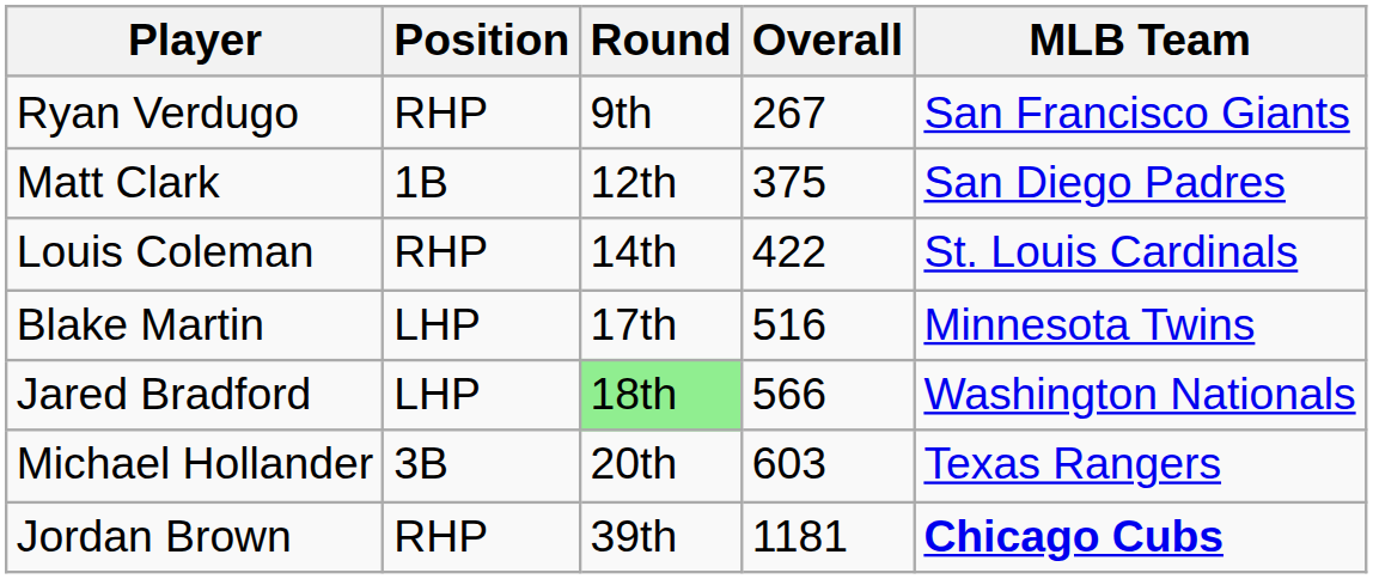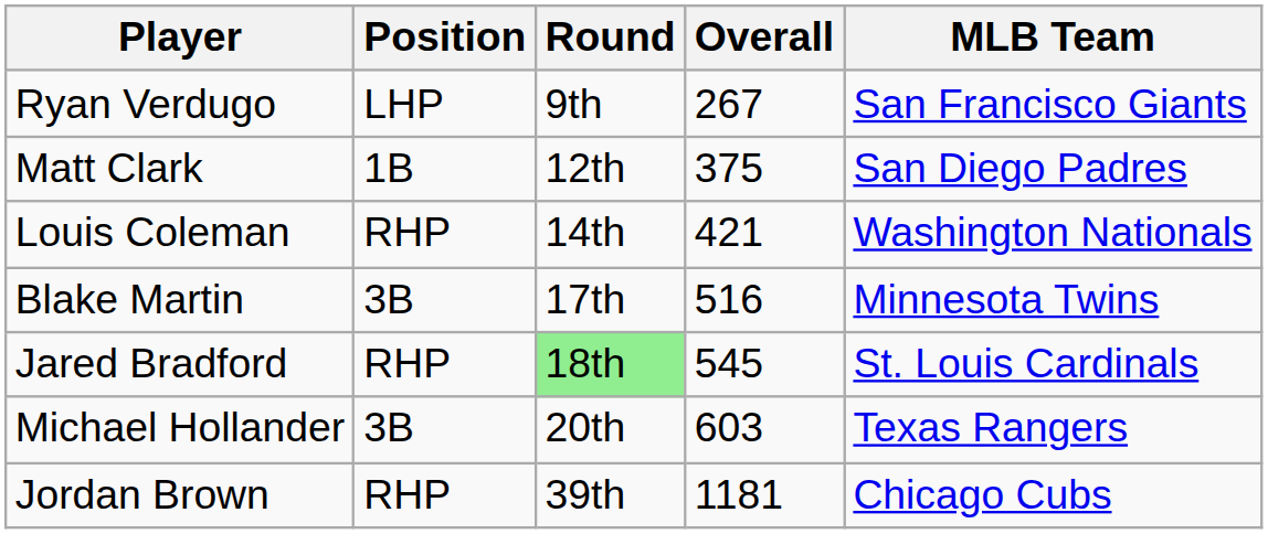 <table class="wikitable">
 <tr>
 <th>Player</th>
 <th>Position</th>
 <th>Round</th>
 <th>Overall</th>
 <th>MLB Team</th>
 </tr>
 <tr>
 <td>Ryan Verdugo</td>
-<td>RHP</td>
+<td>LHP</td>
 <td>9th</td>
 <td>267</td>
 <td><a href='#'>San Francisco Giants</a></td>
 </tr>
 <tr>
 <td>Matt Clark</td>
 <td>1B</td>
 <td>12th</td>
 <td>375</td>
 <td><a href='#'>San Diego Padres</a></td>
 </tr>
 <tr>
 <td>Louis Coleman</td>
 <td>RHP</td>
 <td>14th</td>
-<td>422</td>
-<td><a href='#'>St. Louis Cardinals</a></td>
+<td>421</td>
+<td><a href='#'>Washington Nationals</a></td>
 </tr>
 <tr>
 <td>Blake Martin</td>
-<td>LHP</td>
+<td>3B</td>
 <td>17th</td>
 <td>516</td>
 <td><a href='#'>Minnesota Twins</a></td>
 </tr>
 <tr>
 <td>Jared Bradford</td>
-<td>LHP</td>
+<td>RHP</td>
 <td style="background: lightgreen;">18th</td>
-<td>566</td>
-<td><a href='#'>Washington Nationals</a></td>
+<td>545</td>
+<td><a href='#'>St. Louis Cardinals</a></td>
 </tr>
 <tr>
 <td>Michael Hollander</td>
 <td>3B</td>
 <td>20th</td>
 <td>603</td>
 <td><a href='#'>Texas Rangers</a></td>
 </tr>
 <tr>
 <td>Jordan Brown</td>
 <td>RHP</td>
 <td>39th</td>
 <td>1181</td>
-<td><strong><a href='#'>Chicago Cubs</a></strong></td>
+<td><a href='#'>Chicago Cubs</a></td>
 </tr>
 </table>
